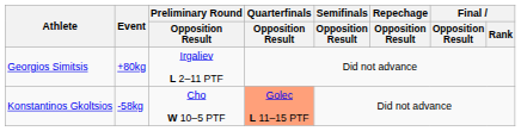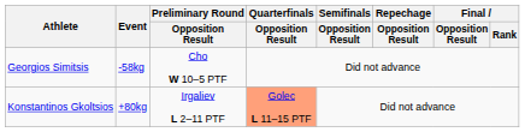 <table class="wikitable" style="font-size:90%">
 <tr>
 <th rowspan=2>Athlete</th>
 <th rowspan=2>Event</th>
 <th>Preliminary Round</th>
 <th>Quarterfinals</th>
 <th>Semifinals</th>
 <th>Repechage</th>
 <th colspan=2>Final / </th>
 </tr>
 <tr style="font-size:95%">
 <th>Opposition<br>Result</th>
 <th>Opposition<br>Result</th>
 <th>Opposition<br>Result</th>
 <th>Opposition<br>Result</th>
 <th>Opposition<br>Result</th>
 <th>Rank</th>
 </tr>
 <tr align=center>
 <td align=left><a href='#'>Georgios Simitsis</a></td>
-<td align=left><a href='#'>+80kg</a></td>
-<td><a href='#'>Irgaliev</a><br><br><strong>L</strong> 2–11 PTF</td>
+<td align=left><a href='#'>-58kg</a></td>
+<td><a href='#'>Cho</a><br><br><strong>W</strong> 10–5 PTF</td>
 <td colspan=5>Did not advance</td>
 </tr>
 <tr align=center>
 <td align=left><a href='#'>Konstantinos Gkoltsios</a></td>
-<td align=left><a href='#'>-58kg</a></td>
-<td><a href='#'>Cho</a><br><br><strong>W</strong> 10–5 PTF</td>
+<td align=left><a href='#'>+80kg</a></td>
+<td><a href='#'>Irgaliev</a><br><br><strong>L</strong> 2–11 PTF</td>
 <td style="background: lightsalmon;"><a href='#'>Golec</a><br><br><strong>L</strong> 11–15 PTF</td>
 <td colspan=4>Did not advance</td>
 </tr>
 </table>
